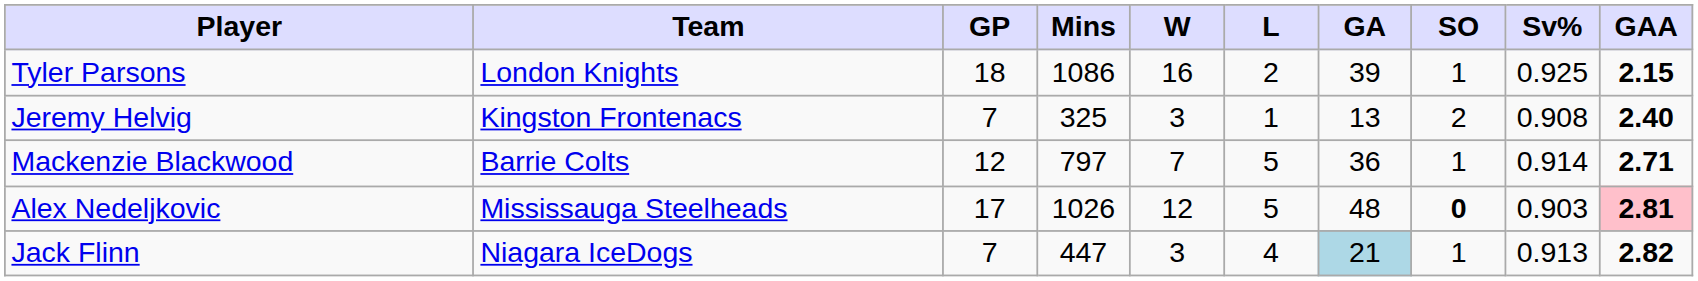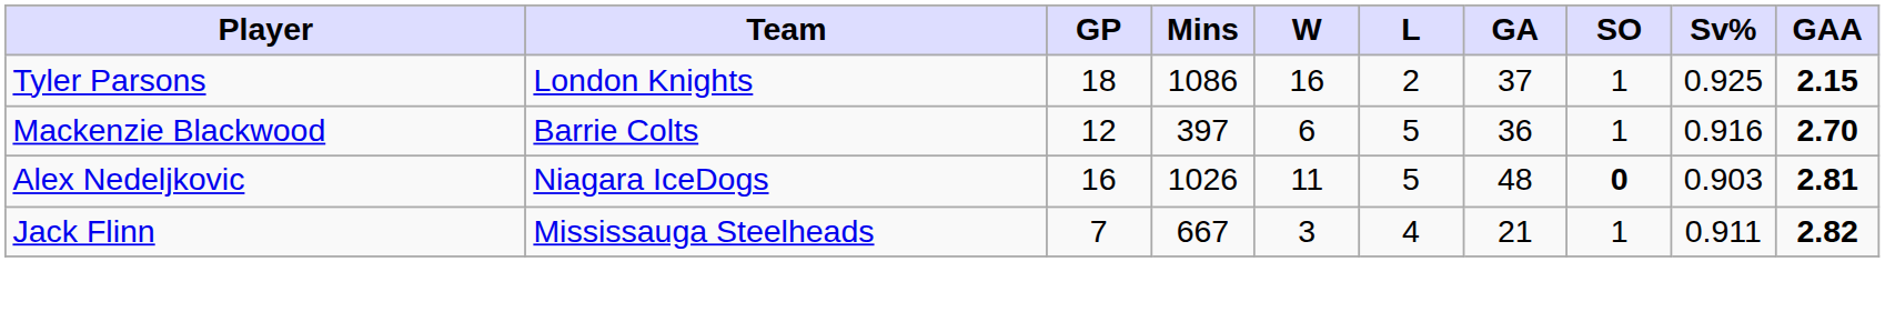 <table class="wikitable" style="text-align:center">
 <tr>
 <th style="background:#ddf; width:25%;">Player</th>
 <th style="background:#ddf; width:25%;">Team</th>
 <th style="background:#ddf; width:5%;">GP</th>
 <th style="background:#ddf; width:5%;">Mins</th>
 <th style="background:#ddf; width:5%;">W</th>
 <th style="background:#ddf; width:5%;">L</th>
 <th style="background:#ddf; width:5%;">GA</th>
 <th style="background:#ddf; width:5%;">SO</th>
 <th style="background:#ddf; width:5%;">Sv%</th>
 <th style="background:#ddf; width:5%;">GAA</th>
 </tr>
 <tr>
 <td align=left><a href='#'>Tyler Parsons</a></td>
 <td align=left><a href='#'>London Knights</a></td>
 <td>18</td>
 <td>1086</td>
 <td>16</td>
 <td>2</td>
-<td>39</td>
+<td>37</td>
 <td>1</td>
 <td>0.925</td>
 <td><strong>2.15</strong></td>
 </tr>
 <tr>
-<td align=left><a href='#'>Jeremy Helvig</a></td>
-<td align=left><a href='#'>Kingston Frontenacs</a></td>
-<td>7</td>
-<td>325</td>
-<td>3</td>
-<td>1</td>
-<td>13</td>
-<td>2</td>
-<td>0.908</td>
-<td><strong>2.40</strong></td>
-</tr>
-<tr>
 <td align=left><a href='#'>Mackenzie Blackwood</a></td>
 <td align=left><a href='#'>Barrie Colts</a></td>
 <td>12</td>
-<td>797</td>
-<td>7</td>
+<td>397</td>
+<td>6</td>
 <td>5</td>
 <td>36</td>
 <td>1</td>
-<td>0.914</td>
-<td><strong>2.71</strong></td>
+<td>0.916</td>
+<td><strong>2.70</strong></td>
 </tr>
 <tr>
 <td align=left><a href='#'>Alex Nedeljkovic</a></td>
-<td align=left><a href='#'>Mississauga Steelheads</a></td>
-<td>17</td>
+<td align=left><a href='#'>Niagara IceDogs</a></td>
+<td>16</td>
 <td>1026</td>
-<td>12</td>
+<td>11</td>
 <td>5</td>
 <td>48</td>
 <td><strong>0</strong></td>
 <td>0.903</td>
-<td style="background: pink;"><strong>2.81</strong></td>
+<td><strong>2.81</strong></td>
 </tr>
 <tr>
 <td align=left><a href='#'>Jack Flinn</a></td>
-<td align=left><a href='#'>Niagara IceDogs</a></td>
+<td align=left><a href='#'>Mississauga Steelheads</a></td>
 <td>7</td>
-<td>447</td>
+<td>667</td>
 <td>3</td>
 <td>4</td>
-<td style="background: lightblue;">21</td>
+<td>21</td>
 <td>1</td>
-<td>0.913</td>
+<td>0.911</td>
 <td><strong>2.82</strong></td>
 </tr>
 </table>
